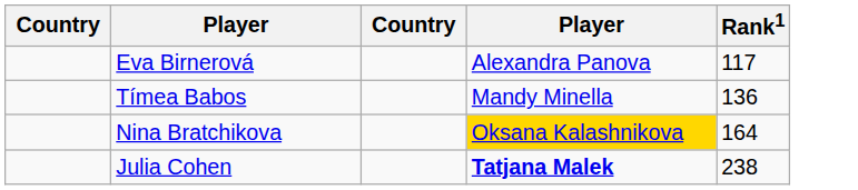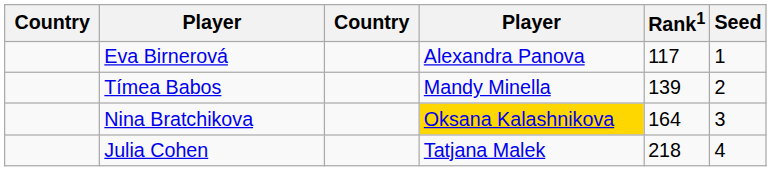 <table class="sortable wikitable">
 <tr>
 <th width="70">Country</th>
 <th width="175">Player</th>
 <th width="70">Country</th>
 <th width="175">Player</th>
 <th>Rank<sup>1</sup></th>
+<th>Seed</th>
 </tr>
 <tr>
 <td></td>
 <td><a href='#'>Eva Birnerová</a></td>
 <td></td>
 <td><a href='#'>Alexandra Panova</a></td>
 <td>117</td>
+<td>1</td>
 </tr>
 <tr>
 <td></td>
 <td><a href='#'>Tímea Babos</a></td>
 <td></td>
 <td><a href='#'>Mandy Minella</a></td>
-<td>136</td>
+<td>139</td>
+<td>2</td>
 </tr>
 <tr>
 <td></td>
 <td><a href='#'>Nina Bratchikova</a></td>
 <td></td>
 <td style="background: gold;"><a href='#'>Oksana Kalashnikova</a></td>
 <td>164</td>
+<td>3</td>
 </tr>
 <tr>
 <td></td>
 <td><a href='#'>Julia Cohen</a></td>
 <td></td>
-<td><strong><a href='#'>Tatjana Malek</a></strong></td>
-<td>238</td>
+<td><a href='#'>Tatjana Malek</a></td>
+<td>218</td>
+<td>4</td>
 </tr>
 </table>
